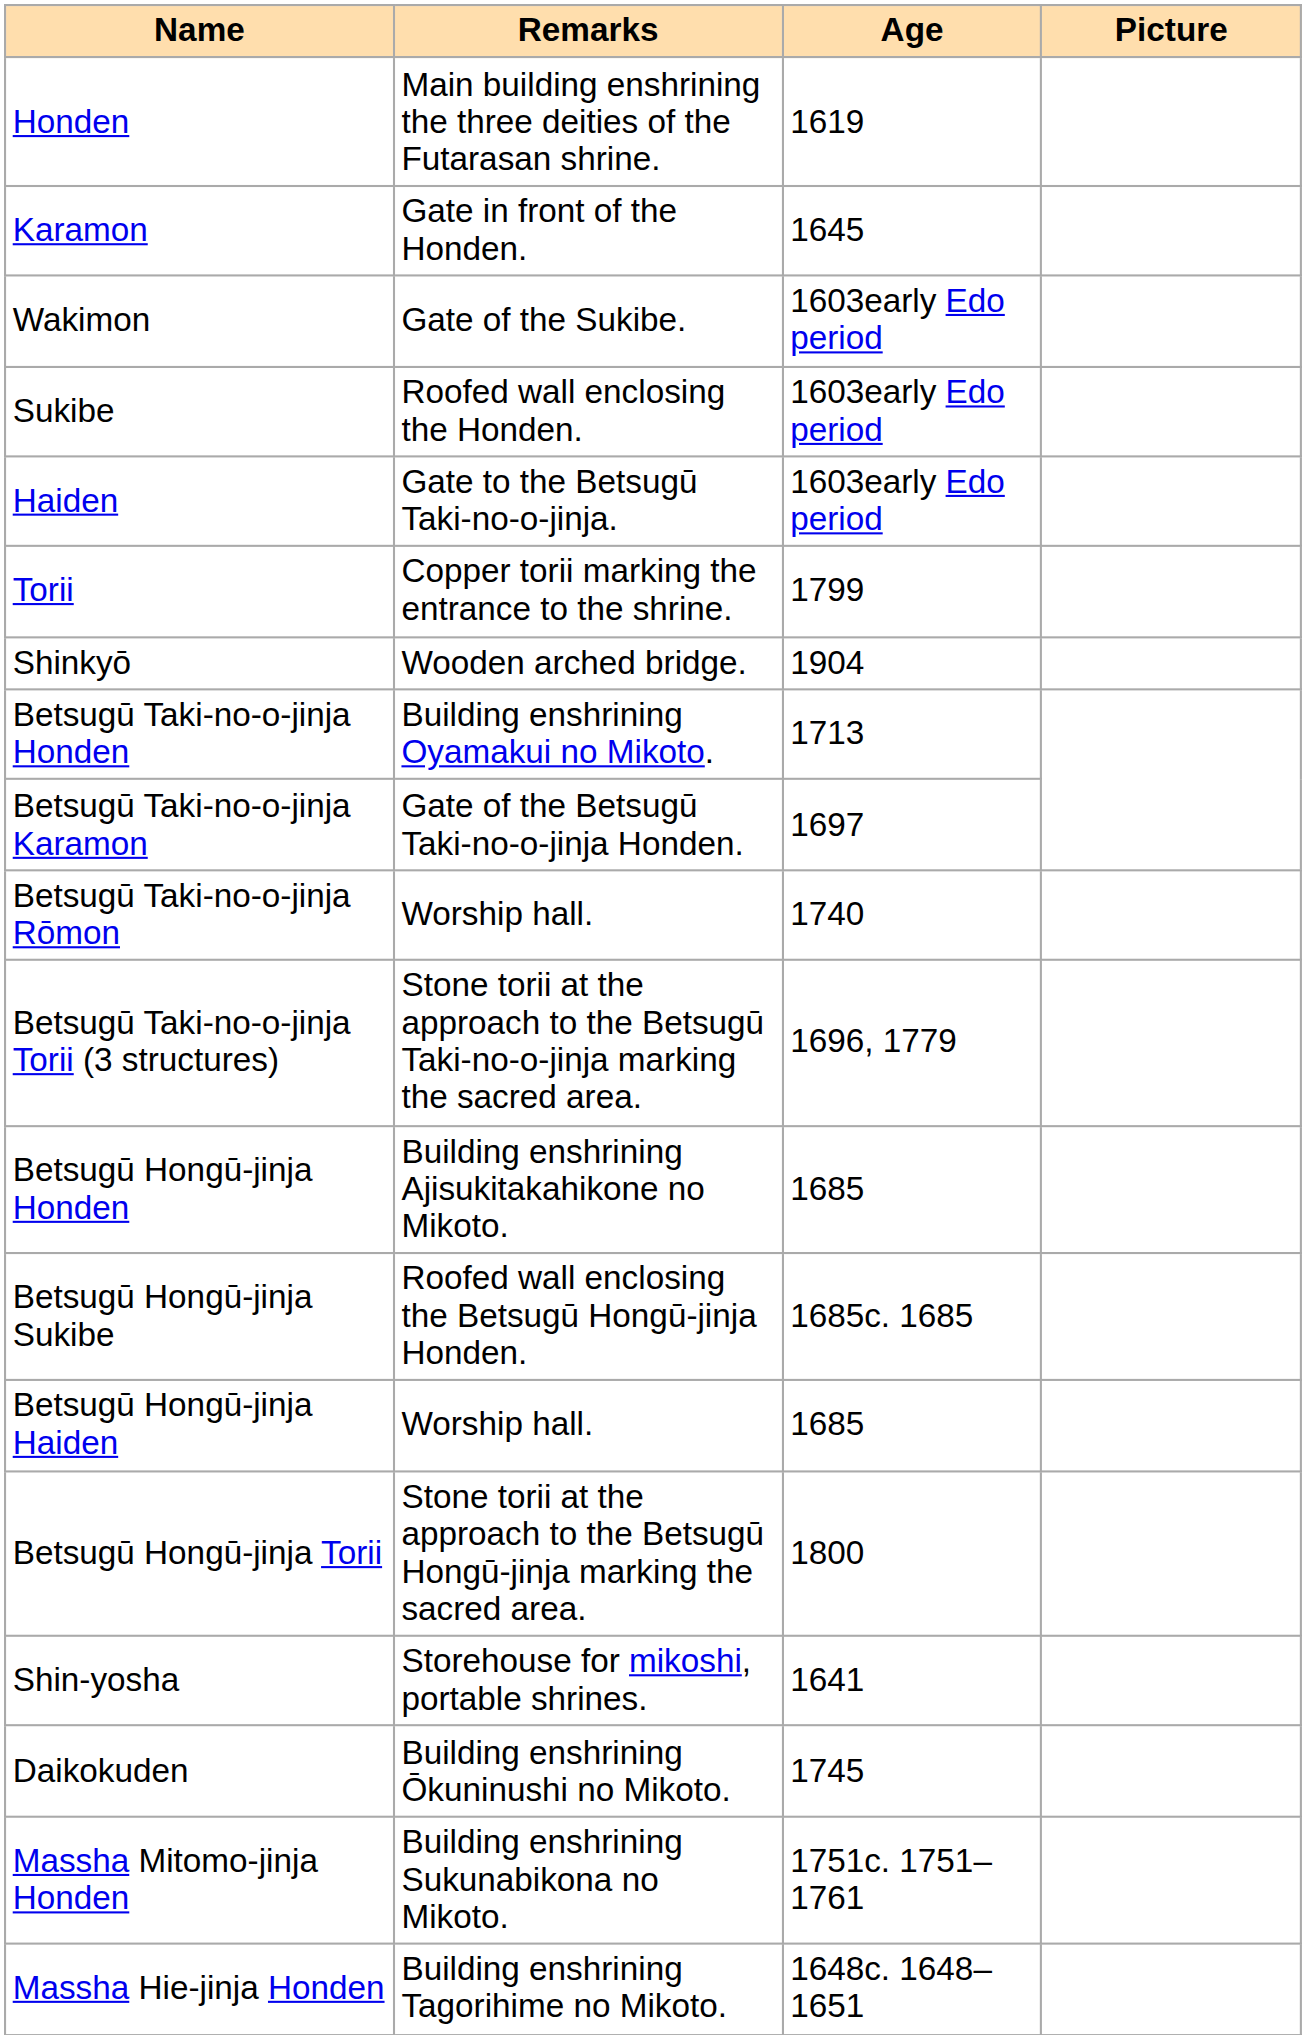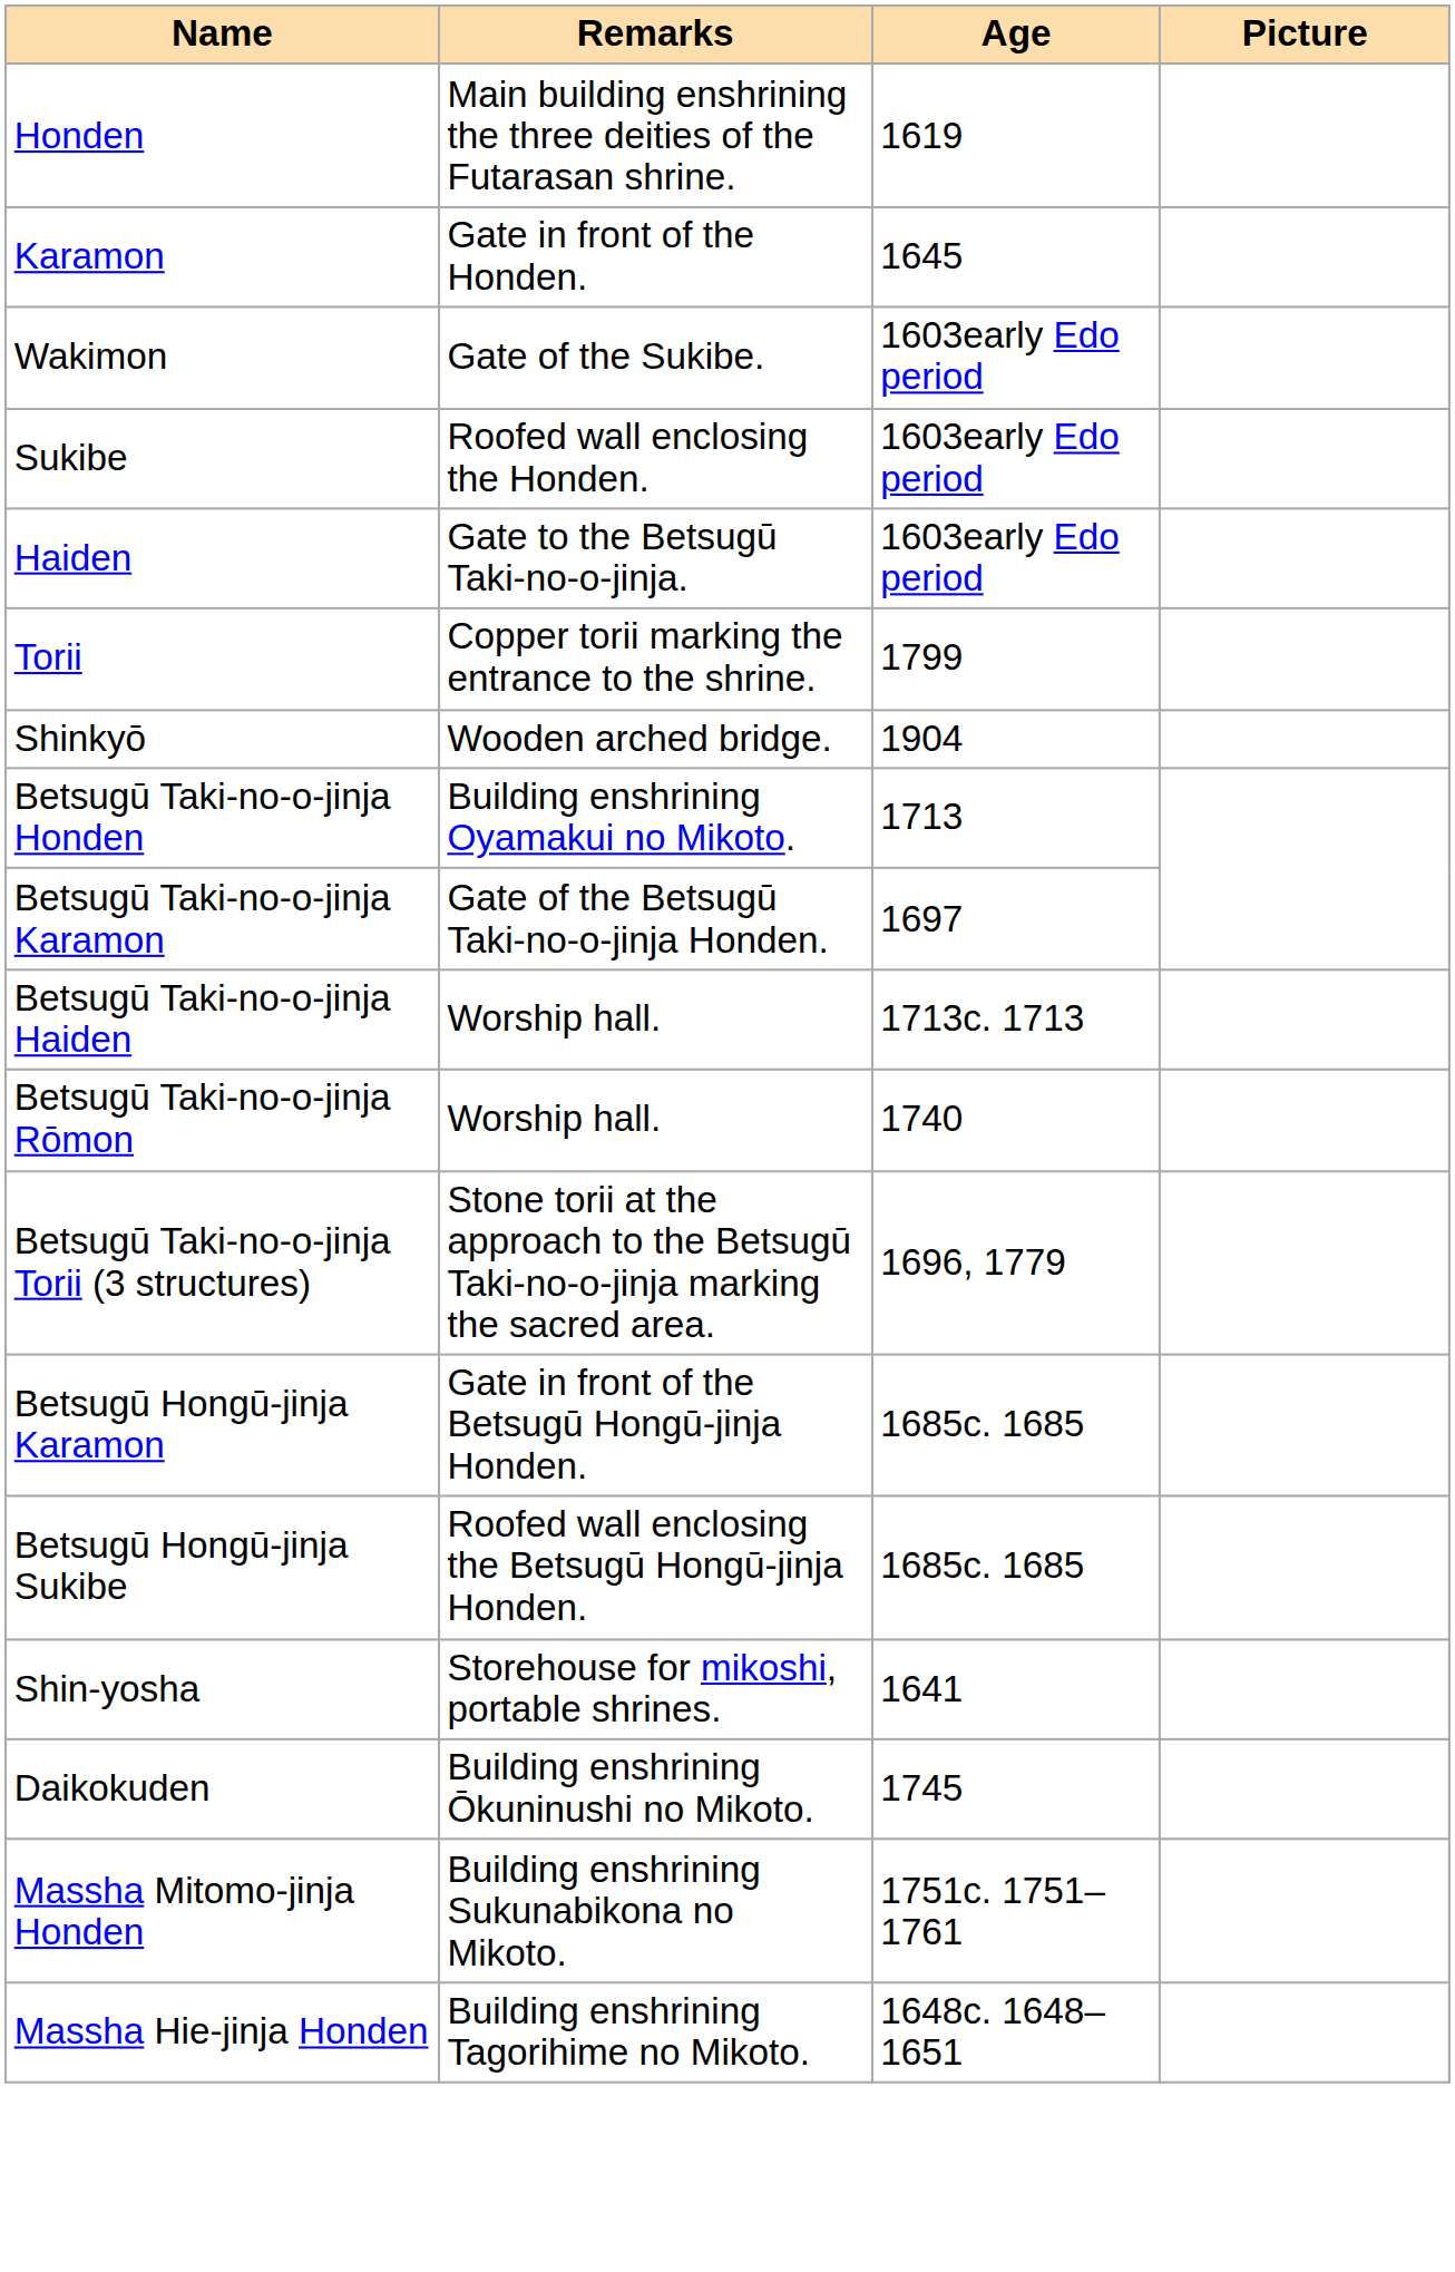 <table class="wikitable sortable"  width="100%" style="background:#ffffff;">
 <tr>
 <th width="30%" align="left" style="background:#ffdead;">Name</th>
 <th width="30%" align="left" style="background:#ffdead;">Remarks</th>
 <th width="20%" align="left" style="background:#ffdead;">Age</th>
 <th width="20%" align="left" style="background:#ffdead;" class="unsortable">Picture</th>
 </tr>
 <tr>
 <td><a href='#'>Honden</a></td>
 <td>Main building enshrining the three deities of the Futarasan shrine.</td>
 <td>1619</td>
 <td></td>
 </tr>
 <tr>
 <td><a href='#'>Karamon</a></td>
 <td>Gate in front of the Honden.</td>
 <td>1645</td>
 <td></td>
 </tr>
 <tr>
 <td>Wakimon</td>
 <td>Gate of the Sukibe.</td>
 <td><span>1603</span>early <a href='#'>Edo period</a></td>
 <td></td>
 </tr>
 <tr>
 <td>Sukibe</td>
 <td>Roofed wall enclosing the Honden.</td>
 <td><span>1603</span>early <a href='#'>Edo period</a></td>
 <td></td>
 </tr>
 <tr>
 <td><a href='#'>Haiden</a></td>
 <td>Gate to the Betsugū Taki-no-o-jinja.</td>
 <td><span>1603</span>early <a href='#'>Edo period</a></td>
 <td></td>
 </tr>
 <tr>
 <td><a href='#'>Torii</a></td>
 <td>Copper torii marking the entrance to the shrine.</td>
 <td>1799</td>
 <td></td>
 </tr>
 <tr>
 <td>Shinkyō</td>
 <td>Wooden arched bridge.</td>
 <td>1904</td>
 <td></td>
 </tr>
 <tr>
 <td>Betsugū Taki-no-o-jinja <a href='#'>Honden</a></td>
 <td>Building enshrining <a href='#'>Oyamakui no Mikoto</a>.</td>
 <td>1713</td>
 </tr>
 <tr>
 <td>Betsugū Taki-no-o-jinja <a href='#'>Karamon</a></td>
 <td>Gate of the Betsugū Taki-no-o-jinja Honden.</td>
 <td>1697</td>
 </tr>
 <tr>
+<td>Betsugū Taki-no-o-jinja <a href='#'>Haiden</a></td>
+<td>Worship hall.</td>
+<td><span>1713</span>c. 1713</td>
+<td></td>
+</tr>
+<tr>
 <td>Betsugū Taki-no-o-jinja <a href='#'>Rōmon</a></td>
 <td>Worship hall.</td>
 <td>1740</td>
 <td></td>
 </tr>
 <tr>
 <td>Betsugū Taki-no-o-jinja <a href='#'>Torii</a> (3 structures)</td>
 <td>Stone torii at the approach to the Betsugū Taki-no-o-jinja marking the sacred area.</td>
 <td>1696, 1779</td>
 <td></td>
 </tr>
 <tr>
-<td>Betsugū Hongū-jinja <a href='#'>Honden</a></td>
-<td>Building enshrining Ajisukitakahikone no Mikoto.</td>
-<td>1685</td>
+<td>Betsugū Hongū-jinja <a href='#'>Karamon</a></td>
+<td>Gate in front of the Betsugū Hongū-jinja Honden.</td>
+<td><span>1685</span>c. 1685</td>
 <td></td>
 </tr>
 <tr>
 <td>Betsugū Hongū-jinja Sukibe</td>
 <td>Roofed wall enclosing the Betsugū Hongū-jinja Honden.</td>
 <td><span>1685</span>c. 1685</td>
-<td></td>
-</tr>
-<tr>
-<td>Betsugū Hongū-jinja <a href='#'>Haiden</a></td>
-<td>Worship hall.</td>
-<td>1685</td>
-<td></td>
-</tr>
-<tr>
-<td>Betsugū Hongū-jinja <a href='#'>Torii</a></td>
-<td>Stone torii at the approach to the Betsugū Hongū-jinja marking the sacred area.</td>
-<td>1800</td>
 <td></td>
 </tr>
 <tr>
 <td>Shin-yosha</td>
 <td>Storehouse for <a href='#'>mikoshi</a>, portable shrines.</td>
 <td>1641</td>
 <td></td>
 </tr>
 <tr>
 <td>Daikokuden</td>
 <td>Building enshrining Ōkuninushi no Mikoto.</td>
 <td>1745</td>
 <td></td>
 </tr>
 <tr>
 <td><a href='#'>Massha</a> Mitomo-jinja <a href='#'>Honden</a></td>
 <td>Building enshrining Sukunabikona no Mikoto.</td>
 <td><span>1751</span>c. 1751–1761</td>
 <td></td>
 </tr>
 <tr>
 <td><a href='#'>Massha</a> Hie-jinja <a href='#'>Honden</a></td>
 <td>Building enshrining Tagorihime no Mikoto.</td>
 <td><span>1648</span>c. 1648–1651</td>
 <td></td>
 </tr>
 </table>
